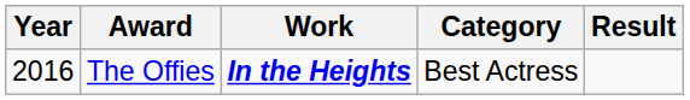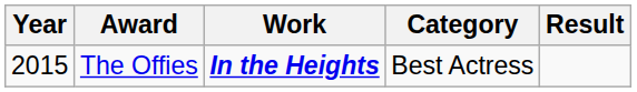 <table class="wikitable sortable">
 <tr>
 <th>Year</th>
 <th>Award</th>
 <th>Work</th>
 <th>Category</th>
 <th>Result</th>
 </tr>
 <tr>
-<td>2016</td>
+<td>2015</td>
 <td><a href='#'>The Offies</a></td>
 <td><strong><em><a href='#'>In the Heights</a></em></strong></td>
 <td>Best Actress</td>
 <td></td>
 </tr>
 </table>
